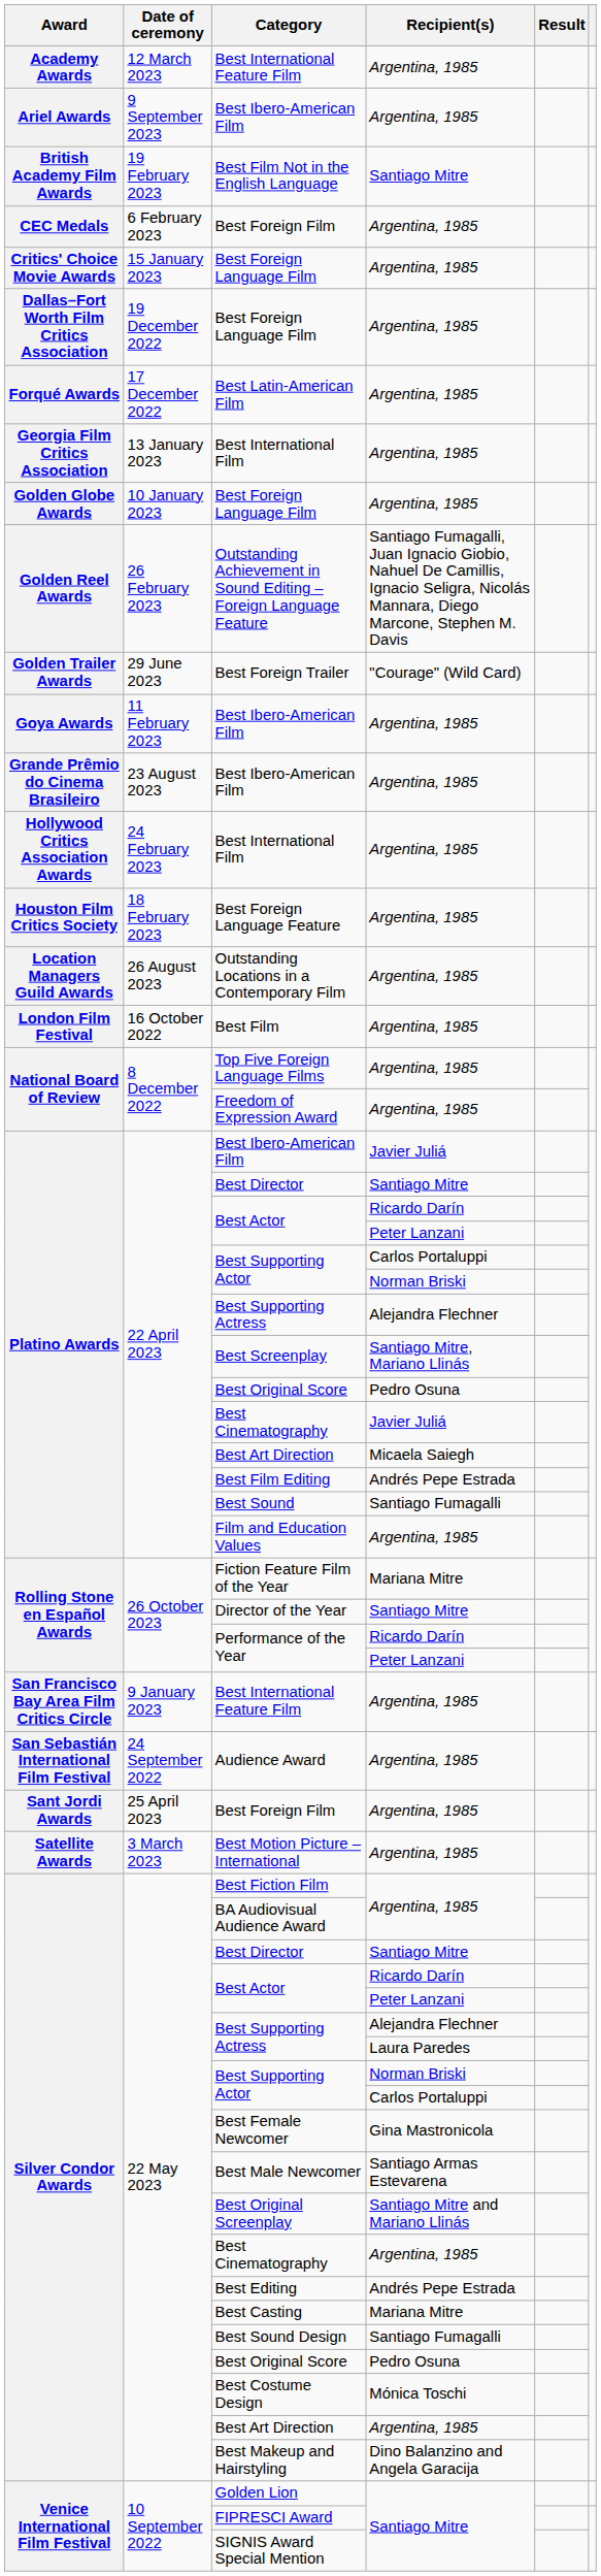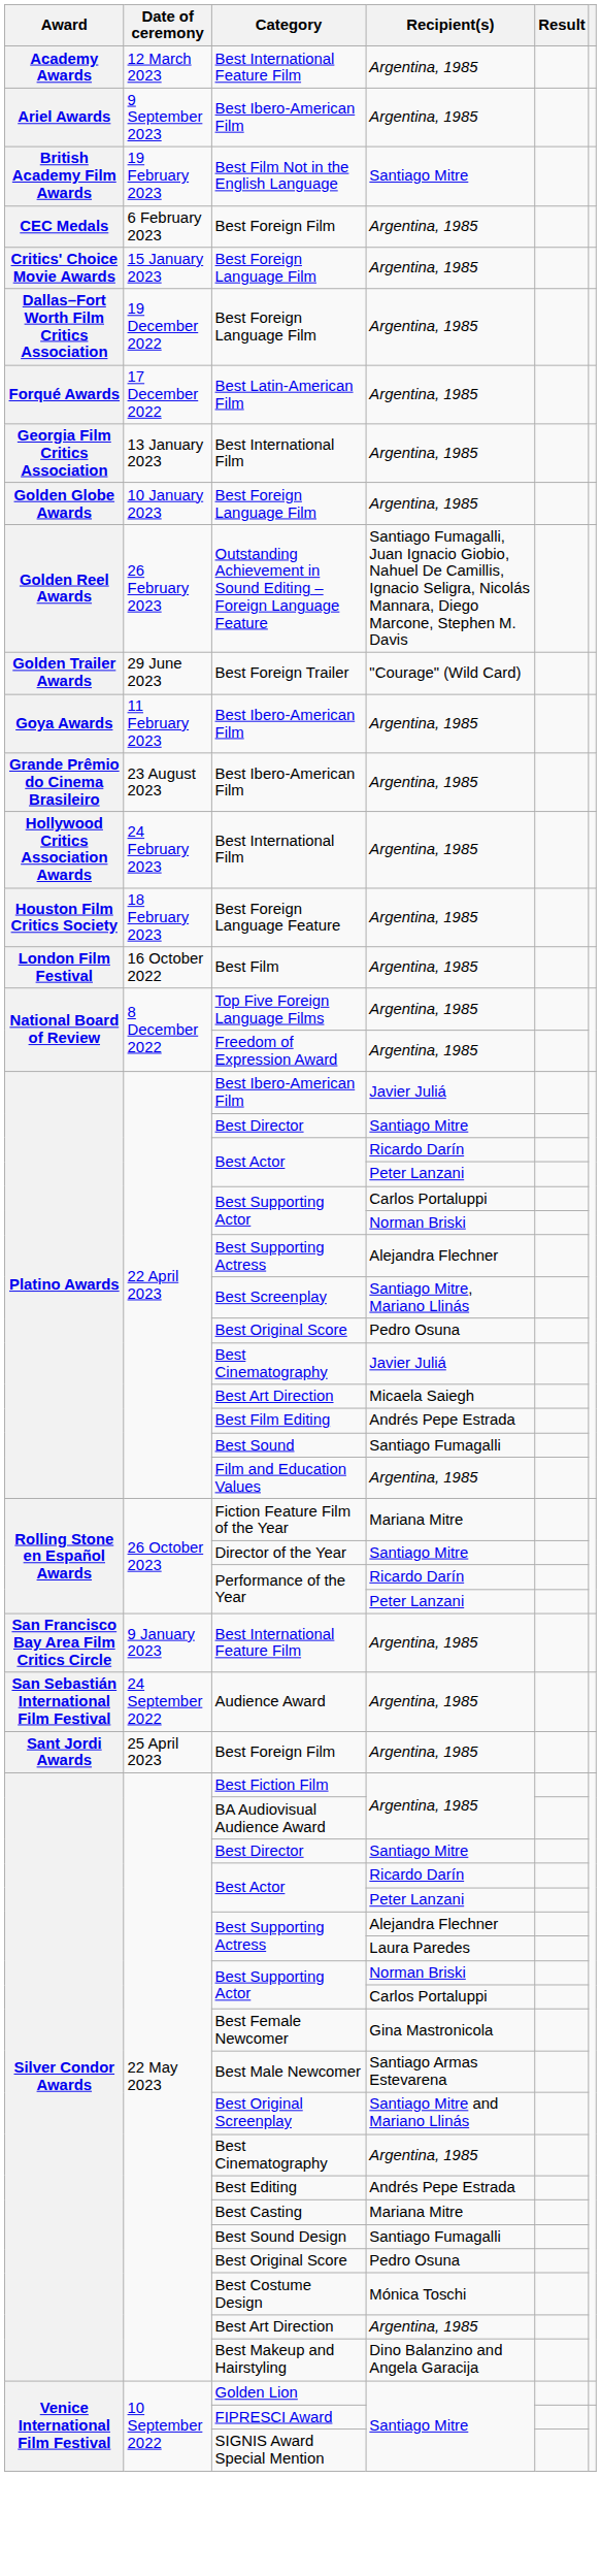 <table class="wikitable sortable plainrowheaders" style="width: 99%;">
 <tr>
 <th scope="col">Award</th>
 <th scope="col">Date of ceremony</th>
 <th scope="col">Category</th>
 <th scope="col">Recipient(s)</th>
 <th scope="col">Result</th>
 <th scope="col" class="unsortable"></th>
 </tr>
 <tr>
 <th scope="row"><a href='#'>Academy Awards</a></th>
 <td><a href='#'>12 March 2023</a></td>
 <td><a href='#'>Best International Feature Film</a></td>
 <td><em>Argentina, 1985</em></td>
 <td></td>
 <td style="text-align:center"></td>
 </tr>
 <tr>
 <th scope="row"><a href='#'>Ariel Awards</a></th>
 <td><a href='#'>9 September 2023</a></td>
 <td><a href='#'>Best Ibero-American Film</a></td>
 <td><em>Argentina, 1985</em></td>
 <td></td>
 <td style="text-align:center"></td>
 </tr>
 <tr>
 <th scope="row"><a href='#'>British Academy Film Awards</a></th>
 <td><a href='#'>19 February 2023</a></td>
 <td><a href='#'>Best Film Not in the English Language</a></td>
 <td><a href='#'>Santiago Mitre</a></td>
 <td></td>
 <td style="text-align:center"></td>
 </tr>
 <tr>
 <th scope="row"><a href='#'>CEC Medals</a></th>
 <td>6 February 2023</td>
 <td>Best Foreign Film</td>
 <td><em>Argentina, 1985</em></td>
 <td></td>
 <td style="text-align:center"></td>
 </tr>
 <tr>
 <th scope="row"><a href='#'>Critics' Choice Movie Awards</a></th>
 <td><a href='#'>15 January 2023</a></td>
 <td><a href='#'>Best Foreign Language Film</a></td>
 <td><em>Argentina, 1985</em></td>
 <td></td>
 <td style="text-align:center"></td>
 </tr>
 <tr>
 <th scope="row"><a href='#'>Dallas–Fort Worth Film Critics Association</a></th>
 <td><a href='#'>19 December 2022</a></td>
 <td>Best Foreign Language Film</td>
 <td><em>Argentina, 1985</em></td>
 <td></td>
 <td style="text-align:center"></td>
 </tr>
 <tr>
 <th scope="row"><a href='#'>Forqué Awards</a></th>
 <td><a href='#'>17 December 2022</a></td>
 <td><a href='#'>Best Latin-American Film</a></td>
 <td><em>Argentina, 1985</em></td>
 <td></td>
 <td style="text-align:center"></td>
 </tr>
 <tr>
 <th scope="row"><a href='#'>Georgia Film Critics Association</a></th>
 <td>13 January 2023</td>
 <td>Best International Film</td>
 <td><em>Argentina, 1985</em></td>
 <td></td>
 <td style="text-align:center;"></td>
 </tr>
 <tr>
 <th scope="row"><a href='#'>Golden Globe Awards</a></th>
 <td><a href='#'>10 January 2023</a></td>
 <td><a href='#'>Best Foreign Language Film</a></td>
 <td><em>Argentina, 1985</em></td>
 <td></td>
 <td style="text-align:center"></td>
 </tr>
 <tr>
 <th scope="row"><a href='#'>Golden Reel Awards</a></th>
 <td><a href='#'>26 February 2023</a></td>
 <td><a href='#'>Outstanding Achievement in Sound Editing – Foreign Language Feature</a></td>
 <td>Santiago Fumagalli, Juan Ignacio Giobio, Nahuel De Camillis, Ignacio Seligra, Nicolás Mannara, Diego Marcone, Stephen M. Davis</td>
 <td></td>
 <td style="text-align:center"></td>
 </tr>
 <tr>
 <th scope="row"><a href='#'>Golden Trailer Awards</a></th>
 <td>29 June 2023</td>
 <td>Best Foreign Trailer</td>
 <td>"Courage" (Wild Card)</td>
 <td></td>
 <td style="text-align:center"><br></td>
 </tr>
 <tr>
 <th scope="row"><a href='#'>Goya Awards</a></th>
 <td><a href='#'>11 February 2023</a></td>
 <td><a href='#'>Best Ibero-American Film</a></td>
 <td><em>Argentina, 1985</em></td>
 <td></td>
 <td style="text-align:center"></td>
 </tr>
 <tr>
 <th scope="row"><a href='#'>Grande Prêmio do Cinema Brasileiro</a></th>
 <td>23 August 2023</td>
 <td>Best Ibero-American Film</td>
 <td><em>Argentina, 1985</em></td>
 <td></td>
 <td style="text-align:center"></td>
 </tr>
 <tr>
 <th scope="row"><a href='#'>Hollywood Critics Association Awards</a></th>
 <td><a href='#'>24 February 2023</a></td>
 <td>Best International Film</td>
 <td><em>Argentina, 1985</em></td>
 <td></td>
 <td style="text-align:center"></td>
 </tr>
 <tr>
 <th scope="row"><a href='#'>Houston Film Critics Society</a></th>
 <td><a href='#'>18 February 2023</a></td>
 <td>Best Foreign Language Feature</td>
-<td><em>Argentina, 1985</em></td>
-<td></td>
-<td style="text-align:center;"></td>
-</tr>
-<tr>
-<th scope="row"><a href='#'>Location Managers Guild Awards</a></th>
-<td>26 August 2023</td>
-<td>Outstanding Locations in a Contemporary Film</td>
 <td><em>Argentina, 1985</em></td>
 <td></td>
 <td style="text-align:center;"></td>
 </tr>
 <tr>
 <th scope="row"><a href='#'>London Film Festival</a></th>
 <td>16 October 2022</td>
 <td>Best Film</td>
 <td><em>Argentina, 1985</em></td>
 <td></td>
 <td style="text-align:center"></td>
 </tr>
 <tr>
 <th scope="row" rowspan="2"><a href='#'>National Board of Review</a></th>
 <td rowspan="2"><a href='#'>8 December 2022</a></td>
 <td><a href='#'>Top Five Foreign Language Films</a></td>
 <td><em>Argentina, 1985</em></td>
 <td></td>
 <td rowspan="2" style="text-align:center"></td>
 </tr>
 <tr>
 <td><a href='#'>Freedom of Expression Award</a></td>
 <td><em>Argentina, 1985</em></td>
 <td></td>
 </tr>
 <tr>
 <th scope="row" rowspan="14"><a href='#'>Platino Awards</a></th>
 <td rowspan="14"><a href='#'>22 April 2023</a></td>
 <td><a href='#'>Best Ibero-American Film</a></td>
 <td><a href='#'>Javier Juliá</a></td>
 <td></td>
 <td rowspan="14" style="text-align:center"></td>
 </tr>
 <tr>
 <td><a href='#'>Best Director</a></td>
 <td><a href='#'>Santiago Mitre</a></td>
 <td></td>
 </tr>
 <tr>
 <td rowspan="2"><a href='#'>Best Actor</a></td>
 <td><a href='#'>Ricardo Darín</a></td>
 <td></td>
 </tr>
 <tr>
 <td><a href='#'>Peter Lanzani</a></td>
 <td></td>
 </tr>
 <tr>
 <td rowspan="2"><a href='#'>Best Supporting Actor</a></td>
 <td>Carlos Portaluppi</td>
 <td></td>
 </tr>
 <tr>
 <td><a href='#'>Norman Briski</a></td>
 <td></td>
 </tr>
 <tr>
 <td><a href='#'>Best Supporting Actress</a></td>
 <td>Alejandra Flechner</td>
 <td></td>
 </tr>
 <tr>
 <td><a href='#'>Best Screenplay</a></td>
 <td><a href='#'>Santiago Mitre</a>, <a href='#'>Mariano Llinás</a></td>
 <td></td>
 </tr>
 <tr>
 <td><a href='#'>Best Original Score</a></td>
 <td>Pedro Osuna</td>
 <td></td>
 </tr>
 <tr>
 <td><a href='#'>Best Cinematography</a></td>
 <td><a href='#'>Javier Juliá</a></td>
 <td></td>
 </tr>
 <tr>
 <td><a href='#'>Best Art Direction</a></td>
 <td>Micaela Saiegh</td>
 <td></td>
 </tr>
 <tr>
 <td><a href='#'>Best Film Editing</a></td>
 <td>Andrés Pepe Estrada</td>
 <td></td>
 </tr>
 <tr>
 <td><a href='#'>Best Sound</a></td>
 <td>Santiago Fumagalli</td>
 <td></td>
 </tr>
 <tr>
 <td><a href='#'>Film and Education Values</a></td>
 <td><em>Argentina, 1985</em></td>
 <td></td>
 </tr>
 <tr>
 <th scope="row" rowspan="4"><a href='#'>Rolling Stone en Español Awards</a></th>
 <td rowspan="4"><a href='#'>26 October 2023</a></td>
 <td>Fiction Feature Film of the Year</td>
 <td>Mariana Mitre</td>
 <td></td>
 <td rowspan="4" style="text-align:center"></td>
 </tr>
 <tr>
 <td>Director of the Year</td>
 <td><a href='#'>Santiago Mitre</a></td>
 <td></td>
 </tr>
 <tr>
 <td rowspan="2">Performance of the Year</td>
 <td><a href='#'>Ricardo Darín</a></td>
 <td></td>
 </tr>
 <tr>
 <td><a href='#'>Peter Lanzani</a></td>
 <td></td>
 </tr>
 <tr>
 <th scope="row"><a href='#'>San Francisco Bay Area Film Critics Circle</a></th>
 <td><a href='#'>9 January 2023</a></td>
 <td><a href='#'>Best International Feature Film</a></td>
 <td><em>Argentina, 1985</em></td>
 <td></td>
 <td style="text-align:center;"></td>
 </tr>
 <tr>
 <th scope="row"><a href='#'>San Sebastián International Film Festival</a></th>
 <td><a href='#'>24 September 2022</a></td>
 <td>Audience Award</td>
 <td><em>Argentina, 1985</em></td>
 <td></td>
 <td style="text-align:center"></td>
 </tr>
 <tr>
 <th scope="row"><a href='#'>Sant Jordi Awards</a></th>
 <td>25 April 2023</td>
 <td>Best Foreign Film</td>
 <td><em>Argentina, 1985</em></td>
 <td></td>
 <td style="text-align:center"></td>
 </tr>
 <tr>
-<th scope="row"><a href='#'>Satellite Awards</a></th>
-<td><a href='#'>3 March 2023</a></td>
-<td><a href='#'>Best Motion Picture – International</a></td>
-<td><em>Argentina, 1985</em></td>
-<td></td>
-<td style="text-align:center"></td>
-</tr>
-<tr>
 <th scope="row" rowspan="20"><a href='#'>Silver Condor Awards</a></th>
 <td rowspan="20">22 May 2023</td>
 <td><a href='#'>Best Fiction Film</a></td>
 <td rowspan="2"><em>Argentina, 1985</em></td>
 <td></td>
 <td rowspan="20" style="text-align:center"></td>
 </tr>
 <tr>
 <td>BA Audiovisual Audience Award</td>
 <td></td>
 </tr>
 <tr>
 <td><a href='#'>Best Director</a></td>
 <td><a href='#'>Santiago Mitre</a></td>
 <td></td>
 </tr>
 <tr>
 <td rowspan="2"><a href='#'>Best Actor</a></td>
 <td><a href='#'>Ricardo Darín</a></td>
 <td></td>
 </tr>
 <tr>
 <td><a href='#'>Peter Lanzani</a></td>
 <td></td>
 </tr>
 <tr>
 <td rowspan="2"><a href='#'>Best Supporting Actress</a></td>
 <td>Alejandra Flechner</td>
 <td></td>
 </tr>
 <tr>
 <td>Laura Paredes</td>
 <td></td>
 </tr>
 <tr>
 <td rowspan="2"><a href='#'>Best Supporting Actor</a></td>
 <td><a href='#'>Norman Briski</a></td>
 <td></td>
 </tr>
 <tr>
 <td>Carlos Portaluppi</td>
 <td></td>
 </tr>
 <tr>
 <td>Best Female Newcomer</td>
 <td>Gina Mastronicola</td>
 <td></td>
 </tr>
 <tr>
 <td>Best Male Newcomer</td>
 <td>Santiago Armas Estevarena</td>
 <td></td>
 </tr>
 <tr>
 <td><a href='#'>Best Original Screenplay</a></td>
 <td><a href='#'>Santiago Mitre</a> and <a href='#'>Mariano Llinás</a></td>
 <td></td>
 </tr>
 <tr>
 <td>Best Cinematography</td>
 <td><em>Argentina, 1985</em></td>
 <td></td>
 </tr>
 <tr>
 <td>Best Editing</td>
 <td>Andrés Pepe Estrada</td>
 <td></td>
 </tr>
 <tr>
 <td>Best Casting</td>
 <td>Mariana Mitre</td>
 <td></td>
 </tr>
 <tr>
 <td>Best Sound Design</td>
 <td>Santiago Fumagalli</td>
 <td></td>
 </tr>
 <tr>
 <td>Best Original Score</td>
 <td>Pedro Osuna</td>
 <td></td>
 </tr>
 <tr>
 <td>Best Costume Design</td>
 <td>Mónica Toschi</td>
 <td></td>
 </tr>
 <tr>
 <td>Best Art Direction</td>
 <td><em>Argentina, 1985</em></td>
 <td></td>
 </tr>
 <tr>
 <td>Best Makeup and Hairstyling</td>
 <td>Dino Balanzino and Angela Garacija</td>
 <td></td>
 </tr>
 <tr>
 <th scope="row" rowspan="3"><a href='#'>Venice International Film Festival</a></th>
 <td rowspan="3"><a href='#'>10 September 2022</a></td>
 <td><a href='#'>Golden Lion</a></td>
 <td rowspan="3"><a href='#'>Santiago Mitre</a></td>
 <td></td>
 <td style="text-align:center"></td>
 </tr>
 <tr>
 <td><a href='#'>FIPRESCI Award</a></td>
 <td></td>
 <td rowspan="2" style="text-align:center"></td>
 </tr>
 <tr>
 <td>SIGNIS Award Special Mention</td>
 <td></td>
 </tr>
 </table>
